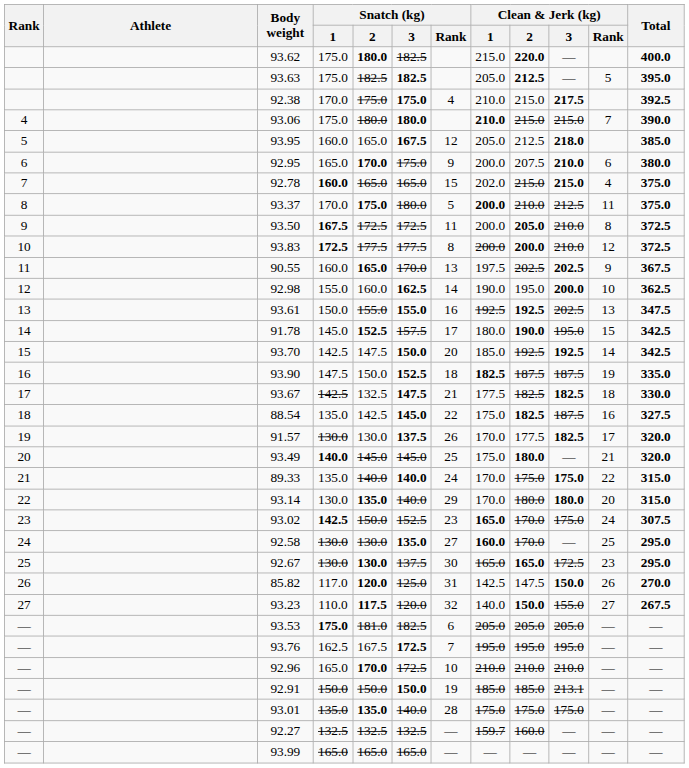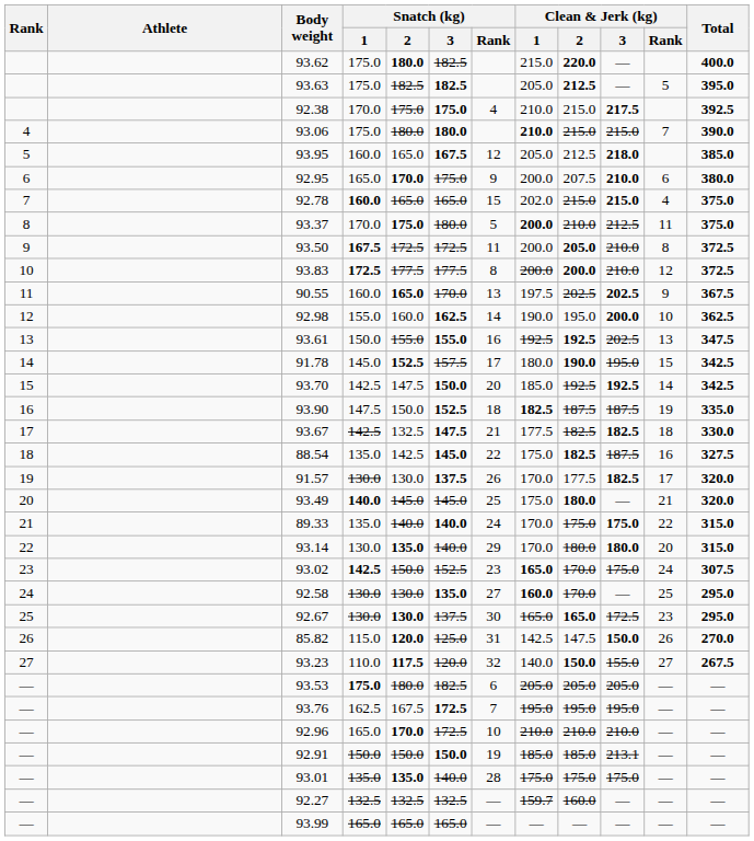 <table class = "wikitable" style="text-align:center;">
 <tr>
 <th rowspan=2 width=40>Rank</th>
 <th rowspan=2 width=250>Athlete</th>
 <th rowspan=2 width=60>Body weight</th>
 <th colspan=4>Snatch (kg)</th>
 <th colspan=4>Clean & Jerk (kg)</th>
 <th rowspan=2 width=60>Total</th>
 </tr>
 <tr>
 <th width=40>1</th>
 <th width=40>2</th>
 <th width=40>3</th>
 <th width=40>Rank</th>
 <th width=40>1</th>
 <th width=40>2</th>
 <th width=40>3</th>
 <th width=40>Rank</th>
 </tr>
 <tr>
 <td></td>
 <td align=left></td>
 <td>93.62</td>
 <td>175.0</td>
 <td><strong>180.0</strong></td>
 <td><s>182.5 </s></td>
 <td></td>
 <td>215.0</td>
 <td><strong>220.0</strong></td>
 <td>—</td>
 <td></td>
 <td><strong>400.0  </strong></td>
 </tr>
 <tr>
 <td></td>
 <td align=left></td>
 <td>93.63</td>
 <td>175.0</td>
 <td><s>182.5 </s></td>
 <td><strong>182.5</strong></td>
 <td></td>
 <td>205.0</td>
 <td><strong>212.5</strong></td>
 <td>—</td>
 <td>5</td>
 <td><strong>395.0  </strong></td>
 </tr>
 <tr>
 <td></td>
 <td align=left></td>
 <td>92.38</td>
 <td>170.0</td>
 <td><s>175.0 </s></td>
 <td><strong>175.0</strong></td>
 <td>4</td>
 <td>210.0</td>
 <td>215.0</td>
 <td><strong>217.5</strong></td>
 <td></td>
 <td><strong>392.5  </strong></td>
 </tr>
 <tr>
 <td>4</td>
 <td align=left></td>
 <td>93.06</td>
 <td>175.0</td>
 <td><s>180.0 </s></td>
 <td><strong>180.0</strong></td>
 <td></td>
 <td><strong>210.0</strong></td>
 <td><s>215.0 </s></td>
 <td><s>215.0 </s></td>
 <td>7</td>
 <td><strong>390.0  </strong></td>
 </tr>
 <tr>
 <td>5</td>
 <td align=left></td>
 <td>93.95</td>
 <td>160.0</td>
 <td>165.0</td>
 <td><strong>167.5</strong></td>
 <td>12</td>
 <td>205.0</td>
 <td>212.5</td>
 <td><strong>218.0</strong></td>
 <td></td>
 <td><strong>385.0  </strong></td>
 </tr>
 <tr>
 <td>6</td>
 <td align=left></td>
 <td>92.95</td>
 <td>165.0</td>
 <td><strong>170.0</strong></td>
 <td><s>175.0 </s></td>
 <td>9</td>
 <td>200.0</td>
 <td>207.5</td>
 <td><strong>210.0</strong></td>
 <td>6</td>
 <td><strong>380.0  </strong></td>
 </tr>
 <tr>
 <td>7</td>
 <td align=left></td>
 <td>92.78</td>
 <td><strong>160.0</strong></td>
 <td><s>165.0 </s></td>
 <td><s>165.0 </s></td>
 <td>15</td>
 <td>202.0</td>
 <td><s>215.0 </s></td>
 <td><strong>215.0</strong></td>
 <td>4</td>
 <td><strong>375.0  </strong></td>
 </tr>
 <tr>
 <td>8</td>
 <td align=left></td>
 <td>93.37</td>
 <td>170.0</td>
 <td><strong>175.0</strong></td>
 <td><s>180.0 </s></td>
 <td>5</td>
 <td><strong>200.0</strong></td>
 <td><s>210.0 </s></td>
 <td><s>212.5 </s></td>
 <td>11</td>
 <td><strong>375.0  </strong></td>
 </tr>
 <tr>
 <td>9</td>
 <td align=left></td>
 <td>93.50</td>
 <td><strong>167.5</strong></td>
 <td><s>172.5 </s></td>
 <td><s>172.5 </s></td>
 <td>11</td>
 <td>200.0</td>
 <td><strong>205.0</strong></td>
 <td><s>210.0 </s></td>
 <td>8</td>
 <td><strong>372.5</strong></td>
 </tr>
 <tr>
 <td>10</td>
 <td align=left></td>
 <td>93.83</td>
 <td><strong>172.5</strong></td>
 <td><s>177.5 </s></td>
 <td><s>177.5 </s></td>
 <td>8</td>
 <td><s>200.0 </s></td>
 <td><strong>200.0</strong></td>
 <td><s>210.0 </s></td>
 <td>12</td>
 <td><strong>372.5</strong></td>
 </tr>
 <tr>
 <td>11</td>
 <td align=left></td>
 <td>90.55</td>
 <td>160.0</td>
 <td><strong>165.0</strong></td>
 <td><s>170.0 </s></td>
 <td>13</td>
 <td>197.5</td>
 <td><s>202.5 </s></td>
 <td><strong>202.5</strong></td>
 <td>9</td>
 <td><strong>367.5  </strong></td>
 </tr>
 <tr>
 <td>12</td>
 <td align=left></td>
 <td>92.98</td>
 <td>155.0</td>
 <td>160.0</td>
 <td><strong>162.5</strong></td>
 <td>14</td>
 <td>190.0</td>
 <td>195.0</td>
 <td><strong>200.0</strong></td>
 <td>10</td>
 <td><strong>362.5  </strong></td>
 </tr>
 <tr>
 <td>13</td>
 <td align=left></td>
 <td>93.61</td>
 <td>150.0</td>
 <td><s>155.0 </s></td>
 <td><strong>155.0</strong></td>
 <td>16</td>
 <td><s>192.5 </s></td>
 <td><strong>192.5</strong></td>
 <td><s>202.5 </s></td>
 <td>13</td>
 <td><strong>347.5  </strong></td>
 </tr>
 <tr>
 <td>14</td>
 <td align=left></td>
 <td>91.78</td>
 <td>145.0</td>
 <td><strong>152.5</strong></td>
 <td><s>157.5 </s></td>
 <td>17</td>
 <td>180.0</td>
 <td><strong>190.0</strong></td>
 <td><s>195.0 </s></td>
 <td>15</td>
 <td><strong>342.5  </strong></td>
 </tr>
 <tr>
 <td>15</td>
 <td align=left></td>
 <td>93.70</td>
 <td>142.5</td>
 <td>147.5</td>
 <td><strong>150.0</strong></td>
 <td>20</td>
 <td>185.0</td>
 <td><s>192.5 </s></td>
 <td><strong>192.5</strong></td>
 <td>14</td>
 <td><strong>342.5  </strong></td>
 </tr>
 <tr>
 <td>16</td>
 <td align=left></td>
 <td>93.90</td>
 <td>147.5</td>
 <td>150.0</td>
 <td><strong>152.5</strong></td>
 <td>18</td>
 <td><strong>182.5</strong></td>
 <td><s>187.5 </s></td>
 <td><s>187.5 </s></td>
 <td>19</td>
 <td><strong>335.0  </strong></td>
 </tr>
 <tr>
 <td>17</td>
 <td align=left></td>
 <td>93.67</td>
 <td><s>142.5 </s></td>
 <td>132.5</td>
 <td><strong>147.5</strong></td>
 <td>21</td>
 <td>177.5</td>
 <td><s>182.5 </s></td>
 <td><strong>182.5</strong></td>
 <td>18</td>
 <td><strong>330.0  </strong></td>
 </tr>
 <tr>
 <td>18</td>
 <td align=left></td>
 <td>88.54</td>
 <td>135.0</td>
 <td>142.5</td>
 <td><strong>145.0</strong></td>
 <td>22</td>
 <td>175.0</td>
 <td><strong>182.5</strong></td>
 <td><s>187.5 </s></td>
 <td>16</td>
 <td><strong>327.5  </strong></td>
 </tr>
 <tr>
 <td>19</td>
 <td align=left></td>
 <td>91.57</td>
 <td><s>130.0 </s></td>
 <td>130.0</td>
 <td><strong>137.5</strong></td>
 <td>26</td>
 <td>170.0</td>
 <td>177.5</td>
 <td><strong>182.5</strong></td>
 <td>17</td>
 <td><strong>320.0  </strong></td>
 </tr>
 <tr>
 <td>20</td>
 <td align=left></td>
 <td>93.49</td>
 <td><strong>140.0</strong></td>
 <td><s>145.0 </s></td>
 <td><s>145.0 </s></td>
 <td>25</td>
 <td>175.0</td>
 <td><strong>180.0</strong></td>
 <td>—</td>
 <td>21</td>
 <td><strong>320.0  </strong></td>
 </tr>
 <tr>
 <td>21</td>
 <td align=left></td>
 <td>89.33</td>
 <td>135.0</td>
 <td><s>140.0 </s></td>
 <td><strong>140.0</strong></td>
 <td>24</td>
 <td>170.0</td>
 <td><s>175.0 </s></td>
 <td><strong>175.0</strong></td>
 <td>22</td>
 <td><strong>315.0  </strong></td>
 </tr>
 <tr>
 <td>22</td>
 <td align=left></td>
 <td>93.14</td>
 <td>130.0</td>
 <td><strong>135.0</strong></td>
 <td><s>140.0 </s></td>
 <td>29</td>
 <td>170.0</td>
 <td><s>180.0 </s></td>
 <td><strong>180.0</strong></td>
 <td>20</td>
 <td><strong>315.0  </strong></td>
 </tr>
 <tr>
 <td>23</td>
 <td align=left></td>
 <td>93.02</td>
 <td><strong>142.5</strong></td>
 <td><s>150.0 </s></td>
 <td><s>152.5 </s></td>
 <td>23</td>
 <td><strong>165.0</strong></td>
 <td><s>170.0 </s></td>
 <td><s>175.0 </s></td>
 <td>24</td>
 <td><strong>307.5  </strong></td>
 </tr>
 <tr>
 <td>24</td>
 <td align=left></td>
 <td>92.58</td>
 <td><s>130.0 </s></td>
 <td><s>130.0 </s></td>
 <td><strong>135.0</strong></td>
 <td>27</td>
 <td><strong>160.0</strong></td>
 <td><s>170.0 </s></td>
 <td>—</td>
 <td>25</td>
 <td><strong>295.0  </strong></td>
 </tr>
 <tr>
 <td>25</td>
 <td align=left></td>
 <td>92.67</td>
 <td><s>130.0 </s></td>
 <td><strong>130.0</strong></td>
 <td><s>137.5 </s></td>
 <td>30</td>
 <td><s>165.0 </s></td>
 <td><strong>165.0</strong></td>
 <td><s>172.5 </s></td>
 <td>23</td>
 <td><strong>295.0  </strong></td>
 </tr>
 <tr>
 <td>26</td>
 <td align=left></td>
 <td>85.82</td>
-<td>117.0</td>
+<td>115.0</td>
 <td><strong>120.0</strong></td>
 <td><s>125.0 </s></td>
 <td>31</td>
 <td>142.5</td>
 <td>147.5</td>
 <td><strong>150.0</strong></td>
 <td>26</td>
 <td><strong>270.0  </strong></td>
 </tr>
 <tr>
 <td>27</td>
 <td align=left></td>
 <td>93.23</td>
 <td>110.0</td>
 <td><strong>117.5</strong></td>
 <td><s>120.0 </s></td>
 <td>32</td>
 <td>140.0</td>
 <td><strong>150.0</strong></td>
 <td><s>155.0 </s></td>
 <td>27</td>
 <td><strong>267.5  </strong></td>
 </tr>
 <tr>
 <td>—</td>
 <td align=left></td>
 <td>93.53</td>
 <td><strong>175.0</strong></td>
-<td><s>181.0 </s></td>
+<td><s>180.0 </s></td>
 <td><s>182.5 </s></td>
 <td>6</td>
 <td><s>205.0 </s></td>
 <td><s>205.0 </s></td>
 <td><s>205.0 </s></td>
 <td>—</td>
 <td>—</td>
 </tr>
 <tr>
 <td>—</td>
 <td align=left></td>
 <td>93.76</td>
 <td>162.5</td>
 <td>167.5</td>
 <td><strong>172.5</strong></td>
 <td>7</td>
 <td><s>195.0 </s></td>
 <td><s>195.0 </s></td>
 <td><s>195.0 </s></td>
 <td>—</td>
 <td>—</td>
 </tr>
 <tr>
 <td>—</td>
 <td align=left></td>
 <td>92.96</td>
 <td>165.0</td>
 <td><strong>170.0</strong></td>
 <td><s>172.5 </s></td>
 <td>10</td>
 <td><s>210.0 </s></td>
 <td><s>210.0 </s></td>
 <td><s>210.0 </s></td>
 <td>—</td>
 <td>—</td>
 </tr>
 <tr>
 <td>—</td>
 <td align=left></td>
 <td>92.91</td>
 <td><s>150.0 </s></td>
 <td><s>150.0 </s></td>
 <td><strong>150.0</strong></td>
 <td>19</td>
 <td><s>185.0 </s></td>
 <td><s>185.0 </s></td>
 <td><s>213.1 </s></td>
 <td>—</td>
 <td>—</td>
 </tr>
 <tr>
 <td>—</td>
 <td align=left></td>
 <td>93.01</td>
 <td><s>135.0 </s></td>
 <td><strong>135.0</strong></td>
 <td><s>140.0 </s></td>
 <td>28</td>
 <td><s>175.0 </s></td>
 <td><s>175.0 </s></td>
 <td><s>175.0 </s></td>
 <td>—</td>
 <td>—</td>
 </tr>
 <tr>
 <td>—</td>
 <td align=left></td>
 <td>92.27</td>
 <td><s>132.5 </s></td>
 <td><s>132.5 </s></td>
 <td><s>132.5 </s></td>
 <td>—</td>
 <td><s>159.7 </s></td>
 <td><s>160.0 </s></td>
 <td>—</td>
 <td>—</td>
 <td>—</td>
 </tr>
 <tr>
 <td>—</td>
 <td align=left></td>
 <td>93.99</td>
 <td><s>165.0 </s></td>
 <td><s>165.0 </s></td>
 <td><s>165.0 </s></td>
 <td>—</td>
 <td>—</td>
 <td>—</td>
 <td>—</td>
 <td>—</td>
 <td>—</td>
 </tr>
 </table>
